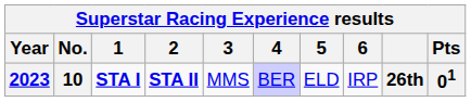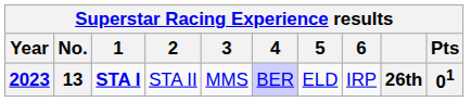 <table class="wikitable" style="text-align:center">
 <tr>
 <th colspan=10><a href='#'>Superstar Racing Experience</a> results</th>
 </tr>
 <tr>
 <th>Year</th>
 <th>No.</th>
 <th>1</th>
 <th>2</th>
 <th>3</th>
 <th>4</th>
 <th>5</th>
 <th>6</th>
 <th></th>
 <th>Pts</th>
 </tr>
 <tr>
 <th><a href='#'>2023</a></th>
-<th>10</th>
+<th>13</th>
 <td><strong><a href='#'>STA I</a></strong></td>
-<td><strong><a href='#'>STA II</a></strong></td>
+<td><a href='#'>STA II</a></td>
 <td><a href='#'>MMS</a></td>
 <td style="background:#CFCFFF;"><a href='#'>BER</a><br></td>
 <td><a href='#'>ELD</a></td>
 <td><a href='#'>IRP</a></td>
 <th>26th</th>
 <th>0<sup>1</sup></th>
 </tr>
 </table>
